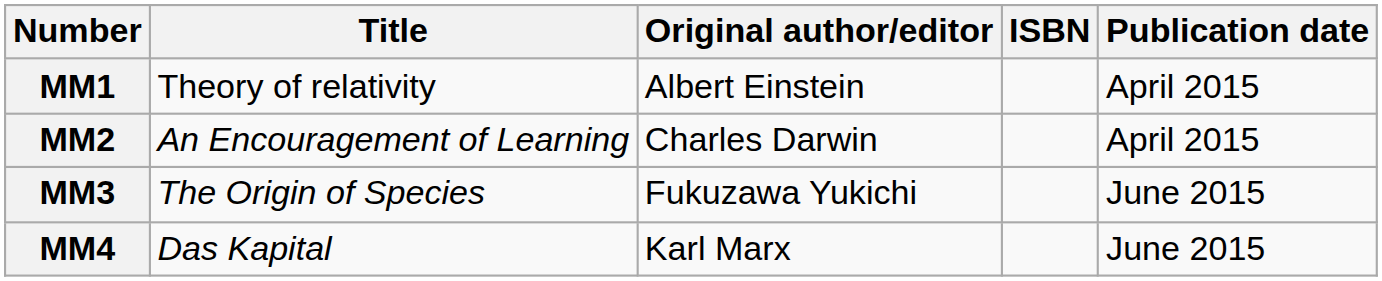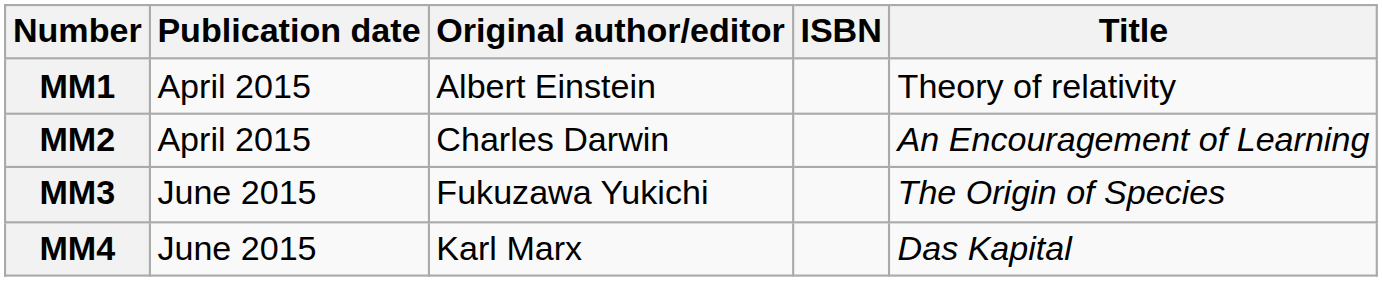 <table class="wikitable">
 <tr>
 <th>Number</th>
-<th>Title</th>
+<th>Publication date</th>
 <th>Original author/editor</th>
 <th>ISBN</th>
-<th>Publication date</th>
+<th>Title</th>
 </tr>
 <tr>
 <th>MM1</th>
-<td>Theory of relativity</td>
+<td>April 2015</td>
 <td>Albert Einstein</td>
 <td></td>
-<td>April 2015</td>
+<td>Theory of relativity</td>
 </tr>
 <tr>
 <th>MM2</th>
-<td><em>An Encouragement of Learning</em></td>
+<td>April 2015</td>
 <td>Charles Darwin</td>
 <td></td>
-<td>April 2015</td>
+<td><em>An Encouragement of Learning</em></td>
 </tr>
 <tr>
 <th>MM3</th>
-<td><em>The Origin of Species</em></td>
+<td>June 2015</td>
 <td>Fukuzawa Yukichi</td>
 <td></td>
-<td>June 2015</td>
+<td><em>The Origin of Species</em></td>
 </tr>
 <tr>
 <th>MM4</th>
-<td><em>Das Kapital</em></td>
+<td>June 2015</td>
 <td>Karl Marx</td>
 <td></td>
-<td>June 2015</td>
+<td><em>Das Kapital</em></td>
 </tr>
 </table>
